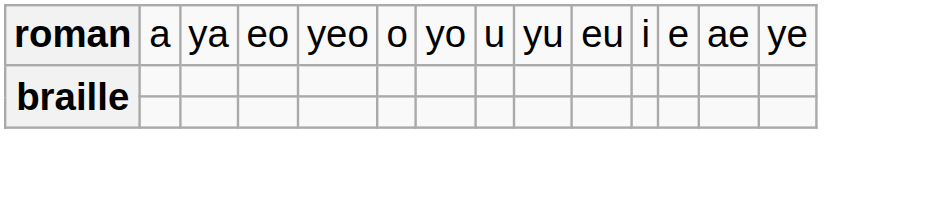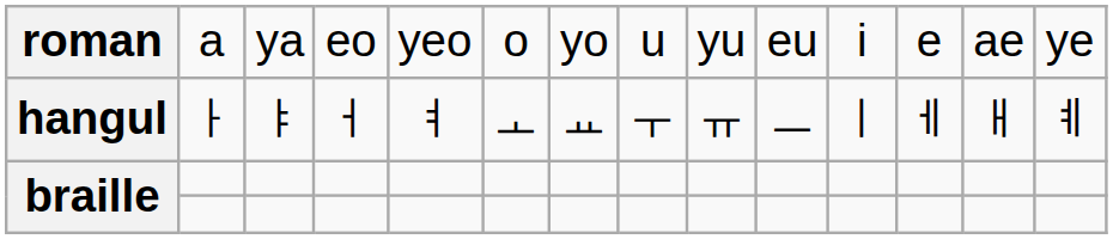 <table class="wikitable">
 <tr align=center>
 <th>roman</th>
 <td>a</td>
 <td>ya</td>
 <td>eo</td>
 <td>yeo</td>
 <td>o</td>
 <td>yo</td>
 <td>u</td>
 <td>yu</td>
 <td>eu</td>
 <td>i</td>
 <td>e</td>
 <td>ae</td>
 <td>ye</td>
+</tr>
+<tr align=center>
+<th>hangul</th>
+<td>ㅏ</td>
+<td>ㅑ</td>
+<td>ㅓ</td>
+<td>ㅕ</td>
+<td>ㅗ</td>
+<td>ㅛ</td>
+<td>ㅜ</td>
+<td>ㅠ</td>
+<td>ㅡ</td>
+<td>ㅣ</td>
+<td>ㅔ</td>
+<td>ㅐ</td>
+<td>ㅖ</td>
 </tr>
 <tr align=center>
 <th rowspan=2>braille</th>
 <td></td>
 <td></td>
 <td></td>
 <td></td>
 <td></td>
 <td></td>
 <td></td>
 <td></td>
 <td></td>
 <td></td>
 <td></td>
 <td></td>
 <td></td>
 </tr>
 <tr align=center>
 <td></td>
 <td></td>
 <td></td>
 <td></td>
 <td></td>
 <td></td>
 <td></td>
 <td></td>
 <td></td>
 <td></td>
 <td></td>
 <td></td>
 <td></td>
 </tr>
 </table>
